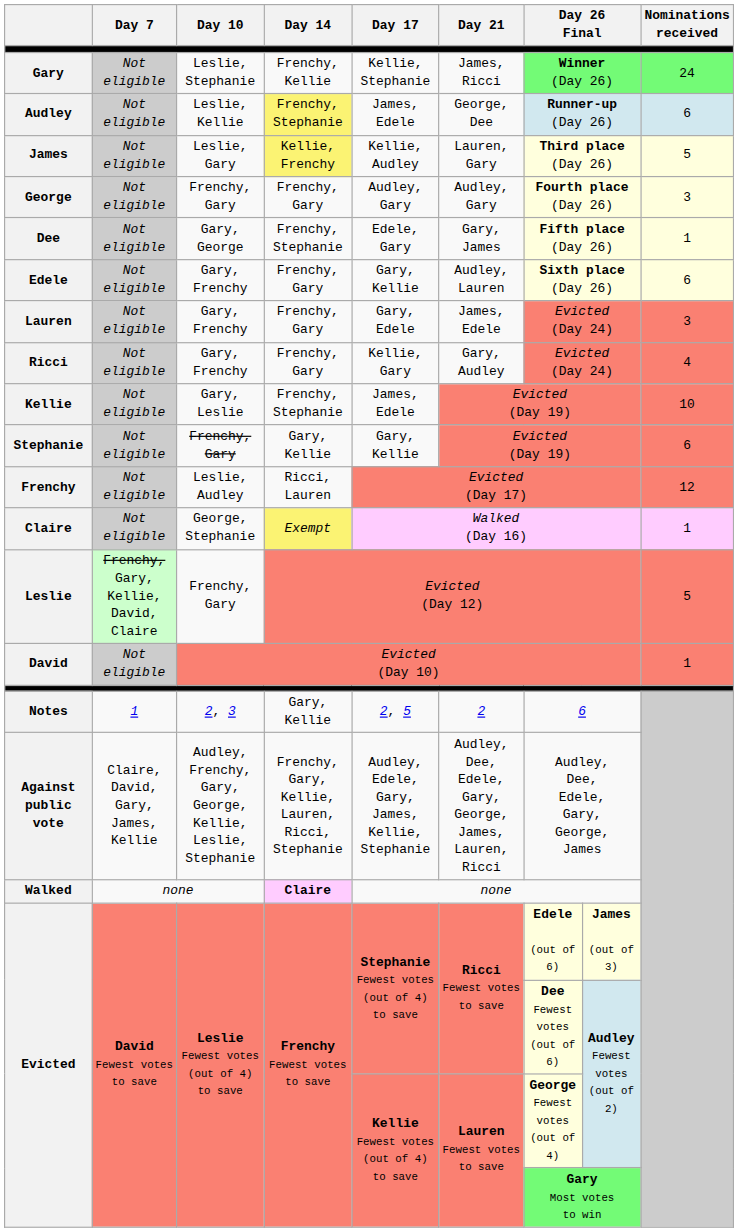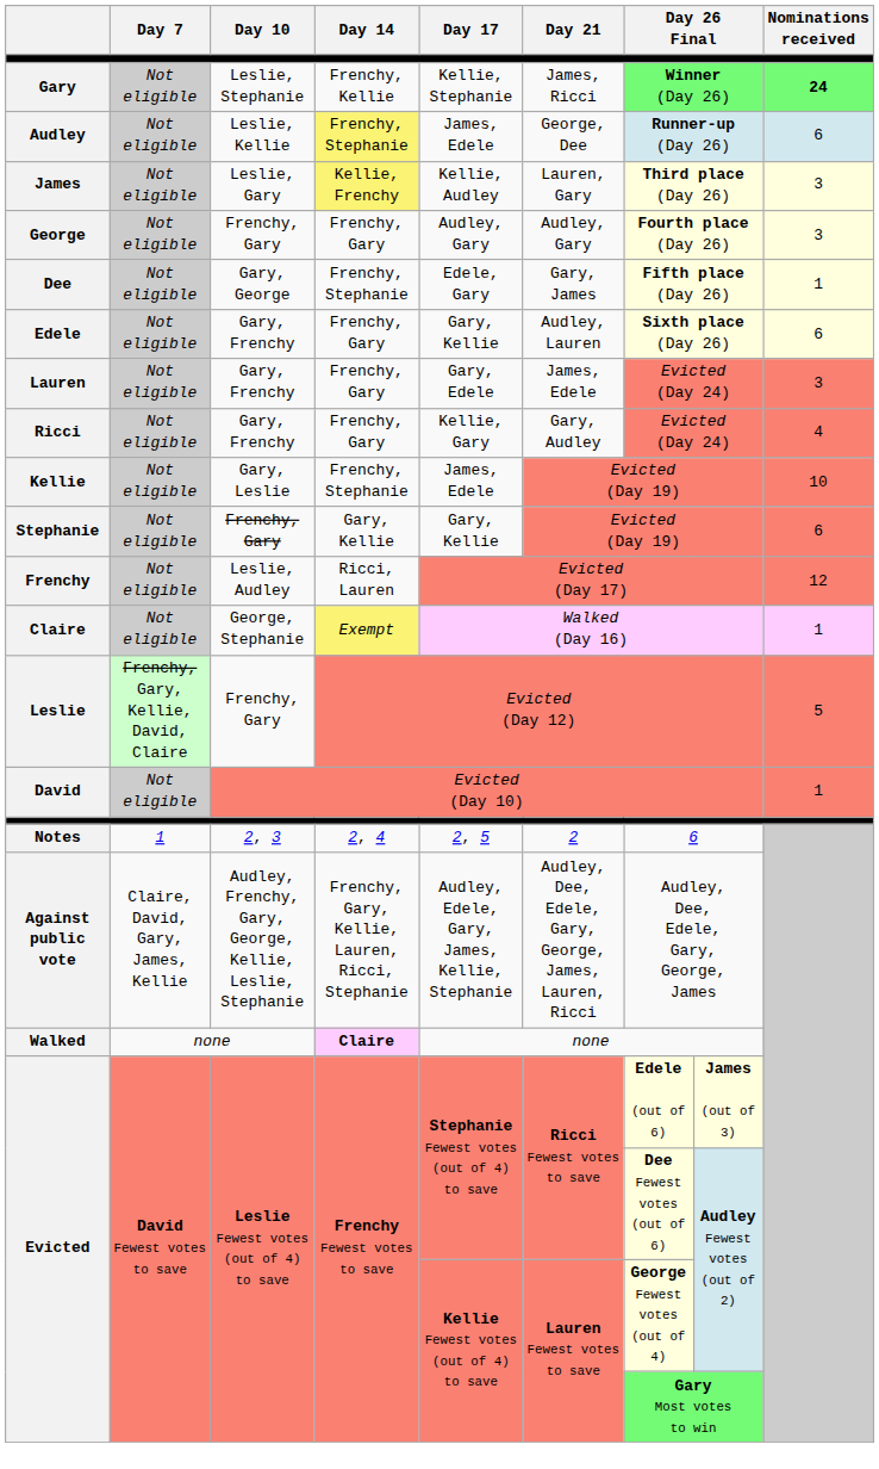 <table class="wikitable" style="text-align:center; width:100%; font-size:85%; line-height:15px;">
 <tr>
 <th style="width:10%"></th>
 <th style="width:10%">Day 7</th>
 <th style="width:10%">Day 10</th>
 <th style="width:10%">Day 14</th>
 <th style="width:10%">Day 17</th>
 <th style="width:10%">Day 21</th>
 <th style="width:10%" colspan="2">Day 26<br>Final</th>
 <th style="width:1%">Nominations<br>received</th>
 </tr>
 <tr>
 <th style="background:#000" colspan="9"></th>
 </tr>
 <tr>
 <th>Gary</th>
 <td style="background:#ccc"><em>Not<br>eligible</em></td>
 <td>Leslie,<br>Stephanie</td>
 <td>Frenchy,<br>Kellie</td>
 <td>Kellie,<br>Stephanie</td>
 <td>James,<br>Ricci</td>
 <td colspan="2" style="background:#73FB76"><strong>Winner</strong><br>(Day 26)</td>
-<td style="background:#73FB76">24</td>
+<td style="background:#73FB76"><strong>24</strong></td>
 </tr>
 <tr>
 <th>Audley</th>
 <td style="background:#ccc"><em>Not<br>eligible</em></td>
 <td>Leslie,<br>Kellie</td>
 <td style="background:#FBF373">Frenchy,<br>Stephanie</td>
 <td>James,<br>Edele</td>
 <td>George,<br>Dee</td>
 <td style="background:#D1E8EF" colspan="2"><strong>Runner-up</strong><br>(Day 26)</td>
 <td style="background:#D1E8EF">6</td>
 </tr>
 <tr>
 <th>James</th>
 <td style="background:#ccc"><em>Not<br>eligible</em></td>
 <td>Leslie,<br>Gary</td>
 <td style="background:#FBF373">Kellie,<br>Frenchy</td>
 <td>Kellie,<br>Audley</td>
 <td>Lauren,<br>Gary</td>
 <td style="background:#ffffdd" colspan="2"><strong>Third place</strong><br>(Day 26)</td>
-<td style="background:#ffffdd">5</td>
+<td style="background:#ffffdd">3</td>
 </tr>
 <tr>
 <th>George</th>
 <td style="background:#ccc"><em>Not<br>eligible</em></td>
 <td>Frenchy,<br>Gary</td>
 <td>Frenchy,<br>Gary</td>
 <td>Audley,<br>Gary</td>
 <td>Audley,<br>Gary</td>
 <td style="background:#ffffdd" colspan="2"><strong>Fourth place</strong><br>(Day 26)</td>
 <td style="background:#ffffdd">3</td>
 </tr>
 <tr>
 <th>Dee</th>
 <td style="background:#ccc"><em>Not<br>eligible</em></td>
 <td>Gary,<br>George</td>
 <td>Frenchy,<br>Stephanie</td>
 <td>Edele,<br>Gary</td>
 <td>Gary,<br>James</td>
 <td style="background:#ffffdd" colspan="2"><strong>Fifth place</strong><br>(Day 26)</td>
 <td style="background:#ffffdd">1</td>
 </tr>
 <tr>
 <th>Edele</th>
 <td style="background:#ccc"><em>Not<br>eligible</em></td>
 <td>Gary,<br>Frenchy</td>
 <td>Frenchy,<br>Gary</td>
 <td>Gary,<br>Kellie</td>
 <td>Audley,<br>Lauren</td>
 <td style="background:#ffffdd" colspan="2"><strong>Sixth place</strong><br>(Day 26)</td>
 <td style="background:#ffffdd">6</td>
 </tr>
 <tr>
 <th>Lauren</th>
 <td style="background:#ccc"><em>Not<br>eligible</em></td>
 <td>Gary,<br>Frenchy</td>
 <td>Frenchy,<br>Gary</td>
 <td>Gary,<br>Edele</td>
 <td>James,<br>Edele</td>
 <td style="background:#FA8072" colspan="2"><em>Evicted</em><br>(Day 24)</td>
 <td style="background:#FA8072">3</td>
 </tr>
 <tr>
 <th>Ricci</th>
 <td style="background:#ccc"><em>Not<br>eligible</em></td>
 <td>Gary,<br>Frenchy</td>
 <td>Frenchy,<br>Gary</td>
 <td>Kellie,<br>Gary</td>
 <td>Gary,<br>Audley</td>
 <td style="background:#FA8072" colspan="2"><em>Evicted</em><br>(Day 24)</td>
 <td style="background:#FA8072">4</td>
 </tr>
 <tr>
 <th>Kellie</th>
 <td style="background:#ccc"><em>Not<br>eligible</em></td>
 <td>Gary,<br>Leslie</td>
 <td>Frenchy,<br>Stephanie</td>
 <td>James,<br>Edele</td>
 <td style="background:#FA8072" colspan="3"><em>Evicted</em><br>(Day 19)</td>
 <td style="background:#FA8072">10</td>
 </tr>
 <tr>
 <th>Stephanie</th>
 <td style="background:#ccc"><em>Not<br>eligible</em></td>
 <td><s>Frenchy,<br>Gary</s></td>
 <td>Gary,<br>Kellie</td>
 <td>Gary,<br>Kellie</td>
 <td style="background:#FA8072" colspan="3"><em>Evicted</em><br>(Day 19)</td>
 <td style="background:#FA8072">6</td>
 </tr>
 <tr>
 <th>Frenchy</th>
 <td style="background:#ccc"><em>Not<br>eligible</em></td>
 <td>Leslie,<br>Audley</td>
 <td>Ricci,<br>Lauren</td>
 <td style="background:#FA8072" colspan="4"><em>Evicted</em><br>(Day 17)</td>
 <td style="background:#FA8072">12</td>
 </tr>
 <tr>
 <th>Claire</th>
 <td style="background:#ccc"><em>Not<br>eligible</em></td>
 <td>George,<br>Stephanie</td>
 <td style="background:#FBF373"><em>Exempt</em></td>
 <td style="background:#fcf" colspan="4"><em>Walked</em><br>(Day 16)</td>
 <td style="background:#fcf">1</td>
 </tr>
 <tr>
 <th>Leslie</th>
 <td style="background:#cfc"><s>Frenchy,</s><br>Gary,<br>Kellie,<br>David,<br>Claire</td>
 <td>Frenchy,<br>Gary</td>
 <td style="background:#FA8072" colspan="5"><em>Evicted</em><br>(Day 12)</td>
 <td style="background:#FA8072">5</td>
 </tr>
 <tr>
 <th>David</th>
 <td style="background:#ccc"><em>Not<br>eligible</em></td>
 <td colspan="6" style="background:#FA8072"><em>Evicted</em><br>(Day 10)</td>
 <td style="background:#FA8072">1</td>
 </tr>
 <tr>
 <th style="background:#000" colspan="9"></th>
 </tr>
 <tr>
 <th>Notes</th>
 <td><em><a href='#'>1</a></em></td>
 <td><em><a href='#'>2</a></em>, <em><a href='#'>3</a></em></td>
-<td>Gary,<br>Kellie</td>
+<td><em><a href='#'>2</a></em>, <em><a href='#'>4</a></em></td>
 <td><em><a href='#'>2</a></em>, <em><a href='#'>5</a></em></td>
 <td><em><a href='#'>2</a></em></td>
 <td colspan="2"><em><a href='#'>6</a></em></td>
 <td rowspan="8" style="background:#ccc"></td>
 </tr>
 <tr>
 <th>Against<br>public vote</th>
 <td>Claire,<br>David,<br>Gary,<br>James,<br>Kellie</td>
 <td>Audley,<br>Frenchy,<br>Gary,<br>George,<br>Kellie,<br>Leslie,<br>Stephanie</td>
 <td>Frenchy,<br>Gary,<br>Kellie,<br>Lauren,<br>Ricci,<br>Stephanie</td>
 <td>Audley,<br>Edele,<br>Gary,<br>James,<br>Kellie,<br>Stephanie</td>
 <td>Audley,<br>Dee,<br>Edele,<br>Gary,<br>George,<br>James,<br>Lauren,<br>Ricci</td>
 <td colspan="2">Audley,<br>Dee,<br>Edele,<br>Gary,<br>George,<br>James</td>
 </tr>
 <tr>
 <th>Walked</th>
 <td colspan="2"><em>none</em></td>
 <td style="background:#fcf"><strong>Claire</strong></td>
 <td colspan="4"><em>none</em></td>
 </tr>
 <tr>
 <th rowspan="5">Evicted</th>
 <td style="background:salmon" rowspan="5"><strong>David</strong><br><small>Fewest votes<br>to save</small></td>
 <td style="background:salmon" rowspan="5"><strong>Leslie</strong><br><small>Fewest votes<br>(out of 4)<br>to save</small></td>
 <td style="background:salmon" rowspan="5"><strong>Frenchy</strong><br><small> Fewest votes<br>to save</small></td>
 <td style="background:salmon" rowspan="3"><strong>Stephanie</strong><br><small>Fewest votes<br>(out of 4)<br>to save</small></td>
 <td style="background:salmon" rowspan="3"><strong>Ricci</strong><br><small>Fewest votes<br>to save</small></td>
 <td style="background:#ffffdd"><strong>Edele</strong><br><small><br>(out of 6)</small></td>
 <td style="background:#ffffdd" rowspan="2"><strong>James</strong><br><small><br>(out of 3)</small></td>
 </tr>
 <tr>
 <td style="background:#ffffdd" rowspan=2><strong>Dee</strong><br><small>Fewest votes<br>(out of 6)</small></td>
 </tr>
 <tr>
 <td style="background:#D1E8EF" rowspan="2"><strong>Audley</strong><br><small>Fewest votes<br>(out of 2)</small></td>
 </tr>
 <tr>
 <td style="background:salmon" rowspan="2"><strong>Kellie</strong><br><small>Fewest votes<br>(out of 4)<br>to save</small></td>
 <td style="background:salmon" rowspan="2"><strong>Lauren</strong><br><small>Fewest votes<br>to save</small></td>
 <td style="background:#ffffdd"><strong>George</strong><br><small>Fewest votes<br>(out of 4)</small></td>
 </tr>
 <tr>
 <td style="background:#73FB76" colspan="2"><strong>Gary</strong><br><small>Most votes<br>to win</small></td>
 </tr>
 </table>
